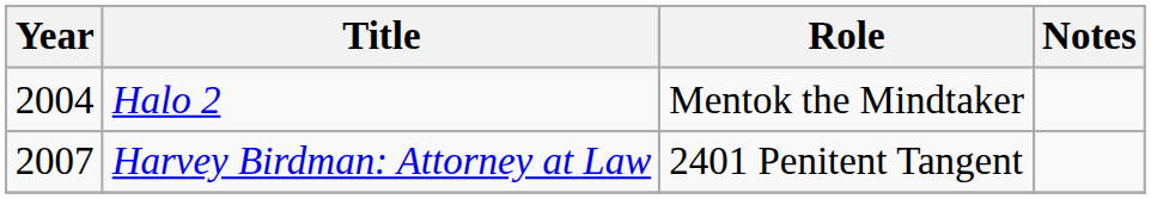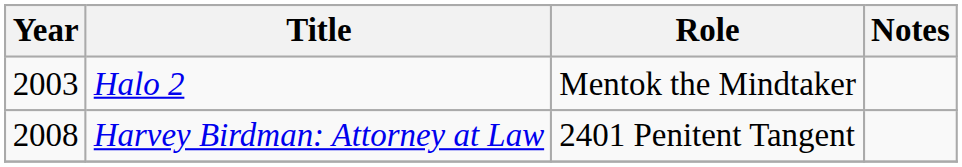 <table class="wikitable">
 <tr>
 <th>Year</th>
 <th>Title</th>
 <th>Role</th>
 <th>Notes</th>
 </tr>
 <tr>
-<td>2004</td>
+<td>2003</td>
 <td><em><a href='#'>Halo 2</a></em></td>
 <td>Mentok the Mindtaker</td>
 <td></td>
 </tr>
 <tr>
-<td>2007</td>
+<td>2008</td>
 <td><em><a href='#'>Harvey Birdman: Attorney at Law</a></em></td>
 <td>2401 Penitent Tangent</td>
 <td></td>
 </tr>
 <tr>
 </tr>
 </table>
